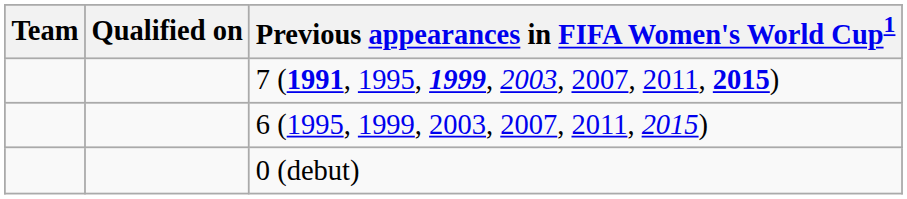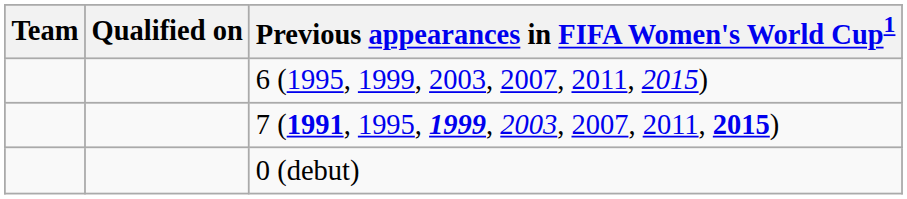 <table class="wikitable sortable">
 <tr>
 <th>Team</th>
 <th>Qualified on</th>
 <th data-sort-type="number">Previous <a href='#'>appearances</a> in <a href='#'>FIFA Women's World Cup</a><sup><strong><a href='#'>1</a></strong></sup></th>
 </tr>
 <tr>
 <td></td>
 <td></td>
-<td>7 (<strong><a href='#'>1991</a></strong>, <a href='#'>1995</a>, <strong><em><a href='#'>1999</a></em></strong>, <em><a href='#'>2003</a></em>, <a href='#'>2007</a>, <a href='#'>2011</a>, <strong><a href='#'>2015</a></strong>)</td>
+<td>6 (<a href='#'>1995</a>, <a href='#'>1999</a>, <a href='#'>2003</a>, <a href='#'>2007</a>, <a href='#'>2011</a>, <em><a href='#'>2015</a></em>)</td>
 </tr>
 <tr>
 <td></td>
 <td></td>
-<td>6 (<a href='#'>1995</a>, <a href='#'>1999</a>, <a href='#'>2003</a>, <a href='#'>2007</a>, <a href='#'>2011</a>, <em><a href='#'>2015</a></em>)</td>
+<td>7 (<strong><a href='#'>1991</a></strong>, <a href='#'>1995</a>, <strong><em><a href='#'>1999</a></em></strong>, <em><a href='#'>2003</a></em>, <a href='#'>2007</a>, <a href='#'>2011</a>, <strong><a href='#'>2015</a></strong>)</td>
 </tr>
 <tr>
 <td></td>
 <td></td>
 <td>0 (debut)</td>
 </tr>
 </table>
